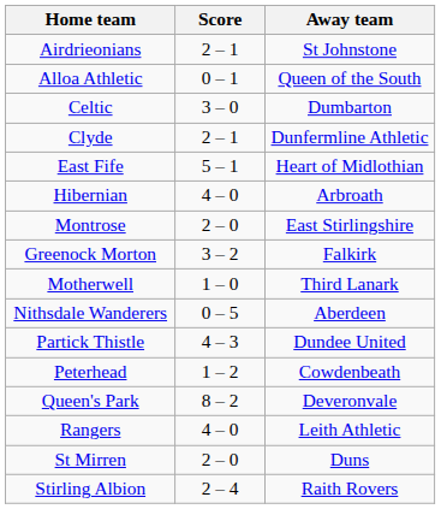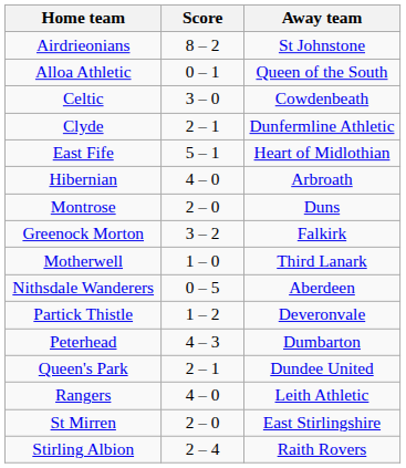 <table class="wikitable" style="text-align: center">
 <tr>
 <th width=140>Home team</th>
 <th width=70>Score</th>
 <th width=140>Away team</th>
 </tr>
 <tr>
 <td><a href='#'>Airdrieonians</a></td>
-<td>2 – 1</td>
+<td>8 – 2</td>
 <td><a href='#'>St Johnstone</a></td>
 </tr>
 <tr>
 <td><a href='#'>Alloa Athletic</a></td>
 <td>0 – 1</td>
 <td><a href='#'>Queen of the South</a></td>
 </tr>
 <tr>
 <td><a href='#'>Celtic</a></td>
 <td>3 – 0</td>
-<td><a href='#'>Dumbarton</a></td>
+<td><a href='#'>Cowdenbeath</a></td>
 </tr>
 <tr>
 <td><a href='#'>Clyde</a></td>
 <td>2 – 1</td>
 <td><a href='#'>Dunfermline Athletic</a></td>
 </tr>
 <tr>
 <td><a href='#'>East Fife</a></td>
 <td>5 – 1</td>
 <td><a href='#'>Heart of Midlothian</a></td>
 </tr>
 <tr>
 <td><a href='#'>Hibernian</a></td>
 <td>4 – 0</td>
 <td><a href='#'>Arbroath</a></td>
 </tr>
 <tr>
 <td><a href='#'>Montrose</a></td>
 <td>2 – 0</td>
-<td><a href='#'>East Stirlingshire</a></td>
+<td><a href='#'>Duns</a></td>
 </tr>
 <tr>
 <td><a href='#'>Greenock Morton</a></td>
 <td>3 – 2</td>
 <td><a href='#'>Falkirk</a></td>
 </tr>
 <tr>
 <td><a href='#'>Motherwell</a></td>
 <td>1 – 0</td>
 <td><a href='#'>Third Lanark</a></td>
 </tr>
 <tr>
 <td><a href='#'>Nithsdale Wanderers</a></td>
 <td>0 – 5</td>
 <td><a href='#'>Aberdeen</a></td>
 </tr>
 <tr>
 <td><a href='#'>Partick Thistle</a></td>
-<td>4 – 3</td>
-<td><a href='#'>Dundee United</a></td>
+<td>1 – 2</td>
+<td><a href='#'>Deveronvale</a></td>
 </tr>
 <tr>
 <td><a href='#'>Peterhead</a></td>
-<td>1 – 2</td>
-<td><a href='#'>Cowdenbeath</a></td>
+<td>4 – 3</td>
+<td><a href='#'>Dumbarton</a></td>
 </tr>
 <tr>
 <td><a href='#'>Queen's Park</a></td>
-<td>8 – 2</td>
-<td><a href='#'>Deveronvale</a></td>
+<td>2 – 1</td>
+<td><a href='#'>Dundee United</a></td>
 </tr>
 <tr>
 <td><a href='#'>Rangers</a></td>
 <td>4 – 0</td>
 <td><a href='#'>Leith Athletic</a></td>
 </tr>
 <tr>
 <td><a href='#'>St Mirren</a></td>
 <td>2 – 0</td>
-<td><a href='#'>Duns</a></td>
+<td><a href='#'>East Stirlingshire</a></td>
 </tr>
 <tr>
 <td><a href='#'>Stirling Albion</a></td>
 <td>2 – 4</td>
 <td><a href='#'>Raith Rovers</a></td>
 </tr>
 </table>
